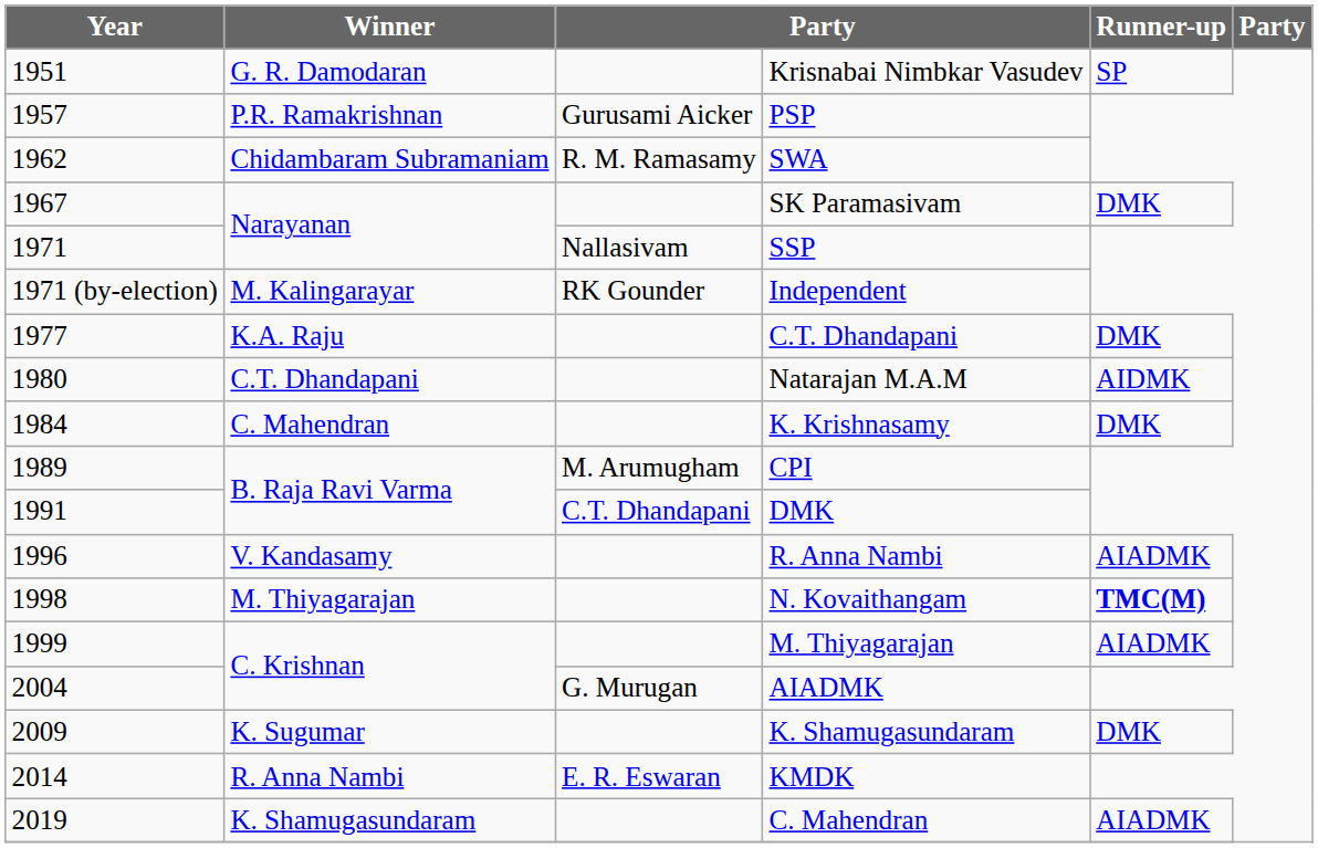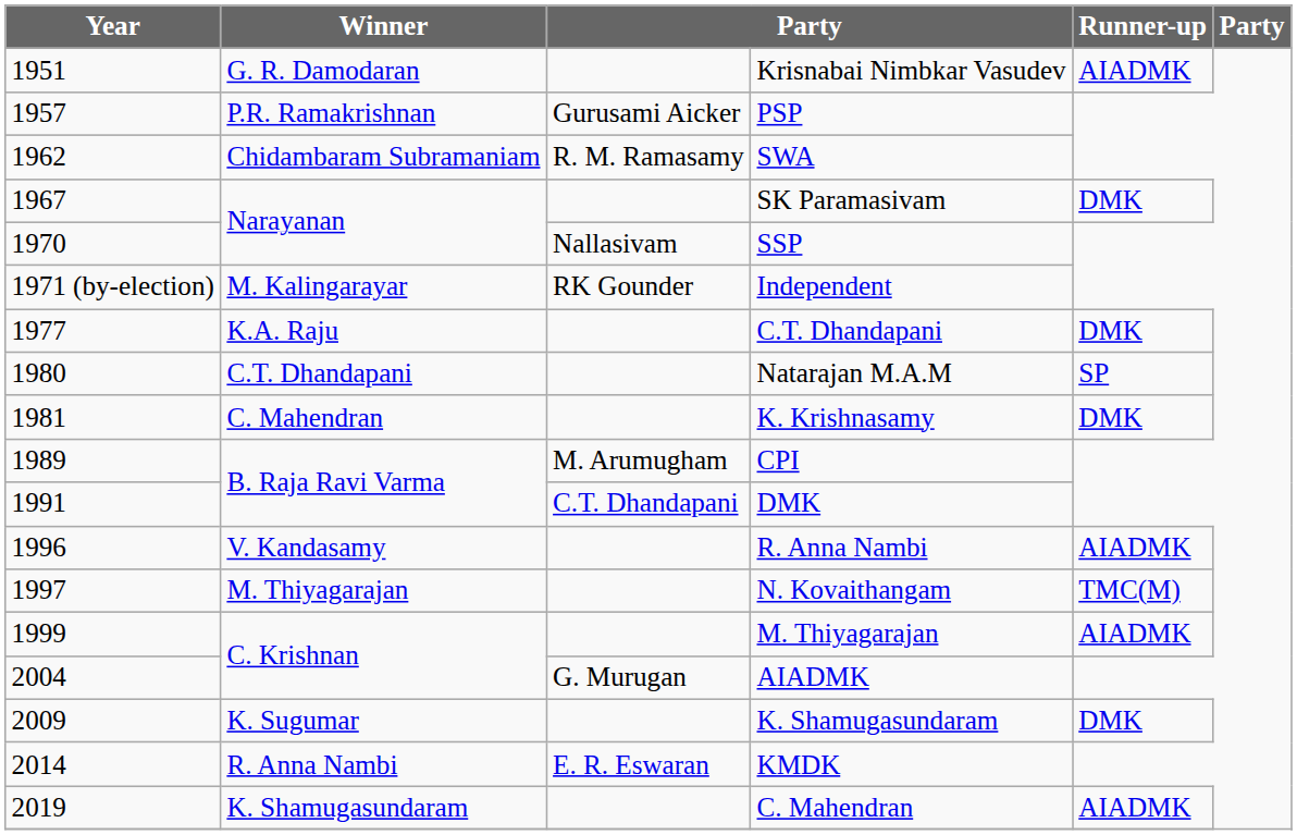 <table class="wikitable sortable">
 <tr>
 <th style="background-color:#666666; color:white">Year</th>
 <th style="background-color:#666666; color:white">Winner</th>
 <th style="background-color:#666666; color:white" colspan=2>Party</th>
 <th style="background-color:#666666; color:white">Runner-up</th>
 <th style="background-color:#666666; color:white">Party</th>
 </tr>
 <tr --->
 <td>1951</td>
 <td><a href='#'>G. R. Damodaran</a></td>
 <td></td>
 <td>Krisnabai Nimbkar Vasudev</td>
-<td><a href='#'>SP</a></td>
+<td><a href='#'>AIADMK</a></td>
 </tr>
 <tr --->
 <td>1957</td>
 <td><a href='#'>P.R. Ramakrishnan</a></td>
 <td>Gurusami Aicker</td>
 <td><a href='#'>PSP</a></td>
 </tr>
 <tr --->
 <td>1962</td>
 <td><a href='#'>Chidambaram Subramaniam</a></td>
 <td>R. M. Ramasamy</td>
 <td><a href='#'>SWA</a></td>
 </tr>
 <tr --->
 <td>1967</td>
 <td rowspan="2"><a href='#'>Narayanan</a></td>
 <td></td>
 <td>SK Paramasivam</td>
 <td><a href='#'>DMK</a></td>
 </tr>
 <tr --->
-<td>1971</td>
+<td>1970</td>
 <td>Nallasivam</td>
 <td><a href='#'>SSP</a></td>
 </tr>
 <tr --->
 <td>1971 (by-election)</td>
 <td><a href='#'>M. Kalingarayar</a></td>
 <td>RK Gounder</td>
 <td><a href='#'>Independent</a></td>
 </tr>
 <tr --->
 <td>1977</td>
 <td><a href='#'>K.A. Raju</a></td>
 <td></td>
 <td><a href='#'>C.T. Dhandapani</a></td>
 <td><a href='#'>DMK</a></td>
 </tr>
 <tr --->
 <td>1980</td>
 <td><a href='#'>C.T. Dhandapani</a></td>
 <td></td>
 <td>Natarajan M.A.M</td>
-<td><a href='#'>AIDMK</a></td>
+<td><a href='#'>SP</a></td>
 </tr>
 <tr --->
-<td>1984</td>
+<td>1981</td>
 <td><a href='#'>C. Mahendran</a></td>
 <td></td>
 <td><a href='#'>K. Krishnasamy</a></td>
 <td><a href='#'>DMK</a></td>
 </tr>
 <tr --->
 <td>1989</td>
 <td rowspan="2"><a href='#'>B. Raja Ravi Varma</a></td>
 <td>M. Arumugham</td>
 <td><a href='#'>CPI</a></td>
 </tr>
 <tr --->
 <td>1991</td>
 <td><a href='#'>C.T. Dhandapani</a></td>
 <td><a href='#'>DMK</a></td>
 </tr>
 <tr --->
 <td>1996</td>
 <td><a href='#'>V. Kandasamy</a></td>
 <td></td>
 <td><a href='#'>R. Anna Nambi</a></td>
 <td><a href='#'>AIADMK</a></td>
 </tr>
 <tr --->
-<td>1998</td>
+<td>1997</td>
 <td><a href='#'>M. Thiyagarajan</a></td>
 <td></td>
 <td><a href='#'>N. Kovaithangam</a></td>
-<td><strong><a href='#'>TMC(M)</a></strong></td>
+<td><a href='#'>TMC(M)</a></td>
 </tr>
 <tr --->
 <td>1999</td>
 <td rowspan="2"><a href='#'>C. Krishnan</a></td>
 <td></td>
 <td><a href='#'>M. Thiyagarajan</a></td>
 <td><a href='#'>AIADMK</a></td>
 </tr>
 <tr --->
 <td>2004</td>
 <td>G. Murugan</td>
 <td><a href='#'>AIADMK</a></td>
 </tr>
 <tr --->
 <td>2009</td>
 <td><a href='#'>K. Sugumar</a></td>
 <td></td>
 <td><a href='#'>K. Shamugasundaram</a></td>
 <td><a href='#'>DMK</a></td>
 </tr>
 <tr --->
 <td>2014</td>
 <td><a href='#'>R. Anna Nambi</a></td>
 <td><a href='#'>E. R. Eswaran</a></td>
 <td><a href='#'>KMDK</a></td>
 </tr>
 <tr --->
 <td>2019</td>
 <td><a href='#'>K. Shamugasundaram</a></td>
 <td></td>
 <td><a href='#'>C. Mahendran</a></td>
 <td><a href='#'>AIADMK</a></td>
 </tr>
 <tr>
 </tr>
 </table>
